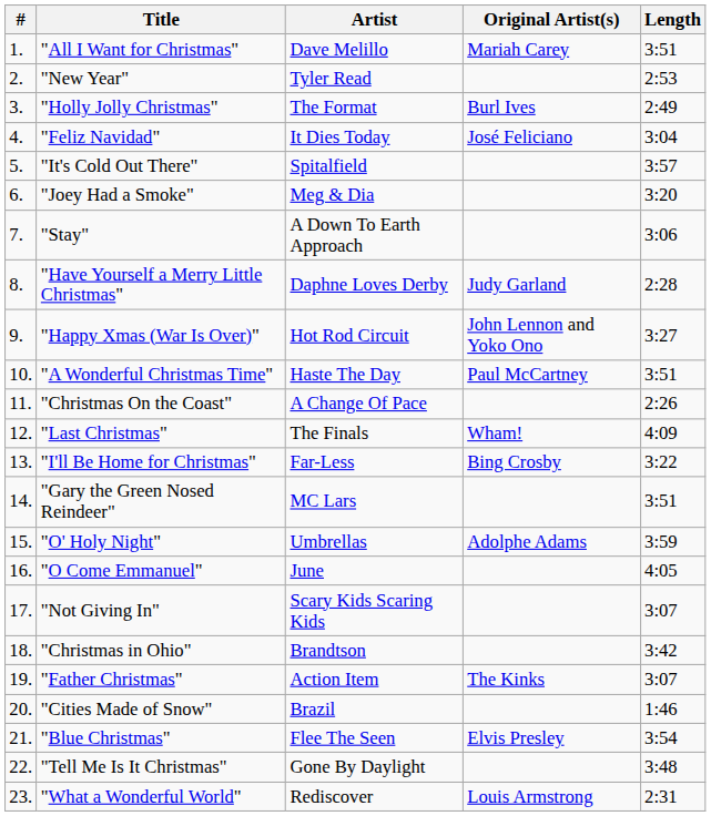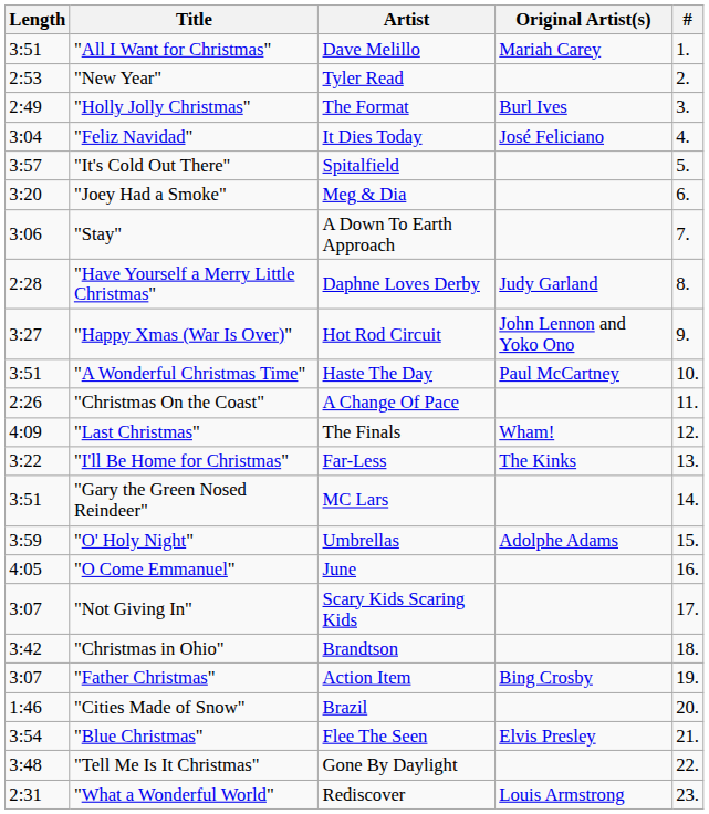 <table class="wikitable" border="1">
 <tr>
-<th>#</th>
+<th>Length</th>
 <th>Title</th>
 <th>Artist</th>
 <th>Original Artist(s)</th>
-<th>Length</th>
+<th>#</th>
 </tr>
 <tr>
-<td>1.</td>
+<td>3:51</td>
 <td>"<a href='#'>All I Want for Christmas</a>"</td>
 <td><a href='#'>Dave Melillo</a></td>
 <td><a href='#'>Mariah Carey</a></td>
-<td>3:51</td>
+<td>1.</td>
 </tr>
 <tr>
-<td>2.</td>
+<td>2:53</td>
 <td>"New Year"</td>
 <td><a href='#'>Tyler Read</a></td>
 <td></td>
-<td>2:53</td>
+<td>2.</td>
 </tr>
 <tr>
-<td>3.</td>
+<td>2:49</td>
 <td>"<a href='#'>Holly Jolly Christmas</a>"</td>
 <td><a href='#'>The Format</a></td>
 <td><a href='#'>Burl Ives</a></td>
-<td>2:49</td>
+<td>3.</td>
 </tr>
 <tr>
-<td>4.</td>
+<td>3:04</td>
 <td>"<a href='#'>Feliz Navidad</a>"</td>
 <td><a href='#'>It Dies Today</a></td>
 <td><a href='#'>José Feliciano</a></td>
-<td>3:04</td>
+<td>4.</td>
 </tr>
 <tr>
-<td>5.</td>
+<td>3:57</td>
 <td>"It's Cold Out There"</td>
 <td><a href='#'>Spitalfield</a></td>
 <td></td>
-<td>3:57</td>
+<td>5.</td>
 </tr>
 <tr>
-<td>6.</td>
+<td>3:20</td>
 <td>"Joey Had a Smoke"</td>
 <td><a href='#'>Meg & Dia</a></td>
 <td></td>
-<td>3:20</td>
+<td>6.</td>
 </tr>
 <tr>
-<td>7.</td>
+<td>3:06</td>
 <td>"Stay"</td>
 <td>A Down To Earth Approach</td>
 <td></td>
-<td>3:06</td>
+<td>7.</td>
 </tr>
 <tr>
-<td>8.</td>
+<td>2:28</td>
 <td>"<a href='#'>Have Yourself a Merry Little Christmas</a>"</td>
 <td><a href='#'>Daphne Loves Derby</a></td>
 <td><a href='#'>Judy Garland</a></td>
-<td>2:28</td>
+<td>8.</td>
 </tr>
 <tr>
-<td>9.</td>
+<td>3:27</td>
 <td>"<a href='#'>Happy Xmas (War Is Over)</a>"</td>
 <td><a href='#'>Hot Rod Circuit</a></td>
 <td><a href='#'>John Lennon</a> and <a href='#'>Yoko Ono</a></td>
-<td>3:27</td>
+<td>9.</td>
 </tr>
 <tr>
-<td>10.</td>
+<td>3:51</td>
 <td>"<a href='#'>A Wonderful Christmas Time</a>"</td>
 <td><a href='#'>Haste The Day</a></td>
 <td><a href='#'>Paul McCartney</a></td>
-<td>3:51</td>
+<td>10.</td>
 </tr>
 <tr>
-<td>11.</td>
+<td>2:26</td>
 <td>"Christmas On the Coast"</td>
 <td><a href='#'>A Change Of Pace</a></td>
 <td></td>
-<td>2:26</td>
+<td>11.</td>
 </tr>
 <tr>
-<td>12.</td>
+<td>4:09</td>
 <td>"<a href='#'>Last Christmas</a>"</td>
 <td>The Finals</td>
 <td><a href='#'>Wham!</a></td>
-<td>4:09</td>
+<td>12.</td>
 </tr>
 <tr>
-<td>13.</td>
+<td>3:22</td>
 <td>"<a href='#'>I'll Be Home for Christmas</a>"</td>
 <td><a href='#'>Far-Less</a></td>
-<td><a href='#'>Bing Crosby</a></td>
-<td>3:22</td>
+<td><a href='#'>The Kinks</a></td>
+<td>13.</td>
 </tr>
 <tr>
-<td>14.</td>
+<td>3:51</td>
 <td>"Gary the Green Nosed Reindeer"</td>
 <td><a href='#'>MC Lars</a></td>
 <td></td>
-<td>3:51</td>
+<td>14.</td>
 </tr>
 <tr>
-<td>15.</td>
+<td>3:59</td>
 <td>"<a href='#'>O' Holy Night</a>"</td>
 <td><a href='#'>Umbrellas</a></td>
 <td><a href='#'>Adolphe Adams</a></td>
-<td>3:59</td>
+<td>15.</td>
 </tr>
 <tr>
-<td>16.</td>
+<td>4:05</td>
 <td>"<a href='#'>O Come Emmanuel</a>"</td>
 <td><a href='#'>June</a></td>
 <td></td>
-<td>4:05</td>
+<td>16.</td>
 </tr>
 <tr>
-<td>17.</td>
+<td>3:07</td>
 <td>"Not Giving In"</td>
 <td><a href='#'>Scary Kids Scaring Kids</a></td>
 <td></td>
-<td>3:07</td>
+<td>17.</td>
 </tr>
 <tr>
-<td>18.</td>
+<td>3:42</td>
 <td>"Christmas in Ohio"</td>
 <td><a href='#'>Brandtson</a></td>
 <td></td>
-<td>3:42</td>
+<td>18.</td>
 </tr>
 <tr>
-<td>19.</td>
+<td>3:07</td>
 <td>"<a href='#'>Father Christmas</a>"</td>
 <td><a href='#'>Action Item</a></td>
-<td><a href='#'>The Kinks</a></td>
-<td>3:07</td>
+<td><a href='#'>Bing Crosby</a></td>
+<td>19.</td>
 </tr>
 <tr>
-<td>20.</td>
+<td>1:46</td>
 <td>"Cities Made of Snow"</td>
 <td><a href='#'>Brazil</a></td>
 <td></td>
-<td>1:46</td>
+<td>20.</td>
 </tr>
 <tr>
-<td>21.</td>
+<td>3:54</td>
 <td>"<a href='#'>Blue Christmas</a>"</td>
 <td><a href='#'>Flee The Seen</a></td>
 <td><a href='#'>Elvis Presley</a></td>
-<td>3:54</td>
+<td>21.</td>
 </tr>
 <tr>
-<td>22.</td>
+<td>3:48</td>
 <td>"Tell Me Is It Christmas"</td>
 <td>Gone By Daylight</td>
 <td></td>
-<td>3:48</td>
+<td>22.</td>
 </tr>
 <tr>
-<td>23.</td>
+<td>2:31</td>
 <td>"<a href='#'>What a Wonderful World</a>"</td>
 <td>Rediscover</td>
 <td><a href='#'>Louis Armstrong</a></td>
-<td>2:31</td>
+<td>23.</td>
 </tr>
 </table>
